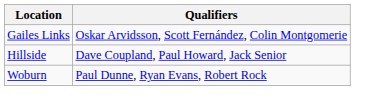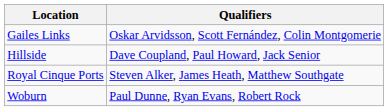 <table class=wikitable style="font-size:95%">
 <tr>
 <th>Location</th>
 <th>Qualifiers</th>
 </tr>
 <tr>
 <td><a href='#'>Gailes Links</a></td>
 <td><a href='#'>Oskar Arvidsson</a>, <a href='#'>Scott Fernández</a>, <a href='#'>Colin Montgomerie</a></td>
 </tr>
 <tr>
 <td><a href='#'>Hillside</a></td>
 <td><a href='#'>Dave Coupland</a>, <a href='#'>Paul Howard</a>, <a href='#'>Jack Senior</a></td>
 </tr>
 <tr>
+<td><a href='#'>Royal Cinque Ports</a></td>
+<td><a href='#'>Steven Alker</a>, <a href='#'>James Heath</a>, <a href='#'>Matthew Southgate</a></td>
+</tr>
+<tr>
 <td><a href='#'>Woburn</a></td>
 <td><a href='#'>Paul Dunne</a>, <a href='#'>Ryan Evans</a>, <a href='#'>Robert Rock</a></td>
 </tr>
 </table>
